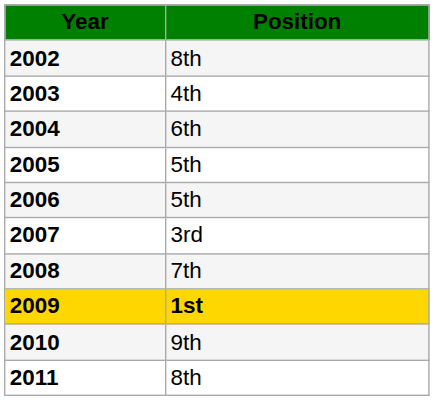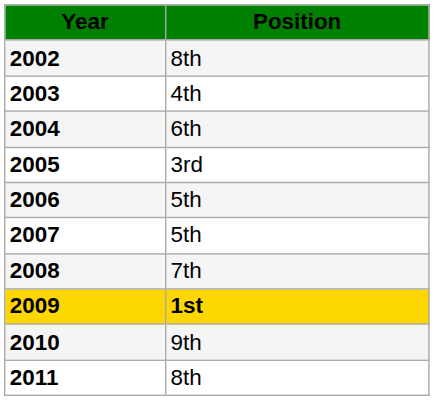 <table class="wikitable" style="width: 19em;">
 <tr bgcolor="008000" align="center">
 <td><span><strong>Year</strong></span></td>
 <td><span><strong>Position</strong></span></td>
 </tr>
 <tr bgcolor="#F5F5F5">
 <td><strong>2002</strong></td>
 <td>8th</td>
 </tr>
 <tr bgcolor="#FFFFFF">
 <td><strong>2003</strong></td>
 <td>4th</td>
 </tr>
 <tr bgcolor="#F5F5F5">
 <td><strong>2004</strong></td>
 <td>6th</td>
 </tr>
 <tr bgcolor="#FFFFFF">
 <td><strong>2005</strong></td>
-<td>5th</td>
+<td>3rd</td>
 </tr>
 <tr bgcolor="#F5F5F5">
 <td><strong>2006</strong></td>
 <td>5th</td>
 </tr>
 <tr bgcolor="#FFFFFF">
 <td><strong>2007</strong></td>
-<td>3rd</td>
+<td>5th</td>
 </tr>
 <tr bgcolor="#F5F5F5">
 <td><strong>2008</strong></td>
 <td>7th</td>
 </tr>
 <tr bgcolor=gold>
 <td><strong>2009</strong></td>
 <td><strong>1st</strong> </td>
 </tr>
 <tr bgcolor="#F5F5F5">
 <td><strong>2010</strong></td>
 <td>9th</td>
 </tr>
 <tr bgcolor="#FFFFFF">
 <td><strong>2011</strong></td>
 <td>8th</td>
 </tr>
 </table>
